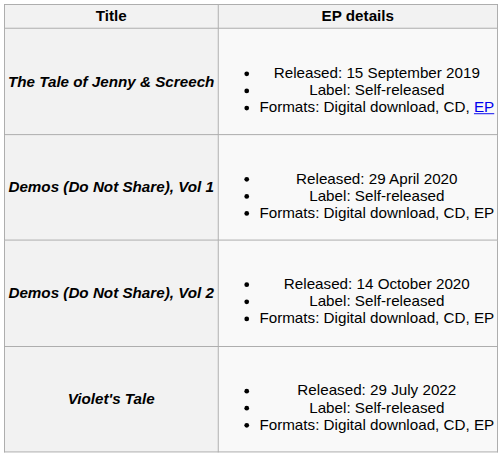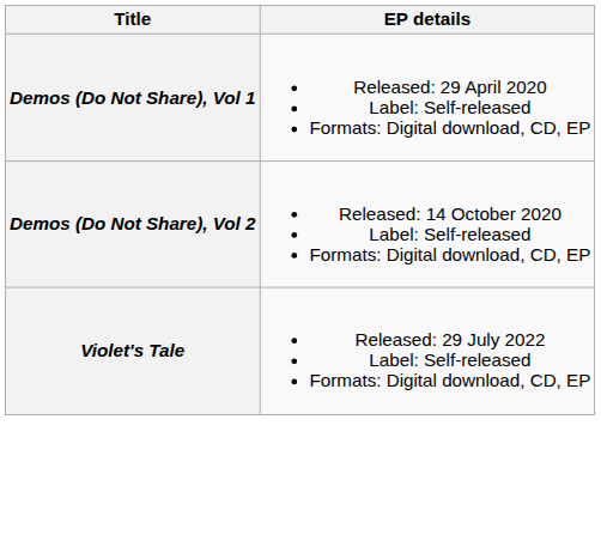 <table class="wikitable plainrowheaders" style="text-align:center;">
 <tr>
 <th scope="col">Title</th>
 <th>EP details</th>
-</tr>
-<tr>
-<th scope="row"><em>The Tale of Jenny & Screech</em></th>
-<td><br><ul><li>Released: 15 September 2019</li><li>Label: Self-released</li><li>Formats: Digital download, CD, <a href='#'>EP</a></li></ul></td>
 </tr>
 <tr>
 <th scope="row"><em>Demos (Do Not Share), Vol 1</em></th>
 <td><br><ul><li>Released: 29 April 2020</li><li>Label: Self-released</li><li>Formats: Digital download, CD, EP</li></ul></td>
 </tr>
 <tr>
 <th scope="row"><em>Demos (Do Not Share), Vol 2</em></th>
 <td><br><ul><li>Released: 14 October 2020</li><li>Label: Self-released</li><li>Formats: Digital download, CD, EP</li></ul></td>
 </tr>
 <tr>
 <th scope="row"><em>Violet's Tale</em></th>
 <td><br><ul><li>Released: 29 July 2022</li><li>Label: Self-released</li><li>Formats: Digital download, CD, EP</li></ul></td>
 </tr>
 </table>
